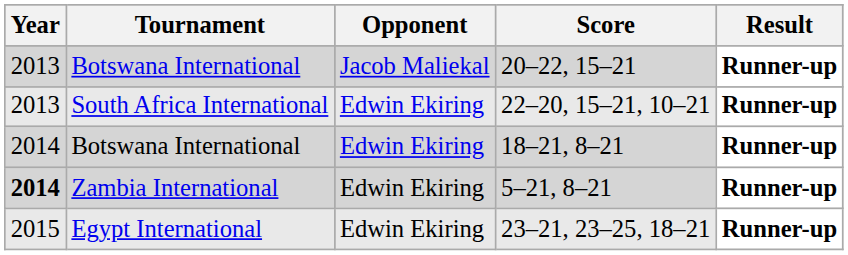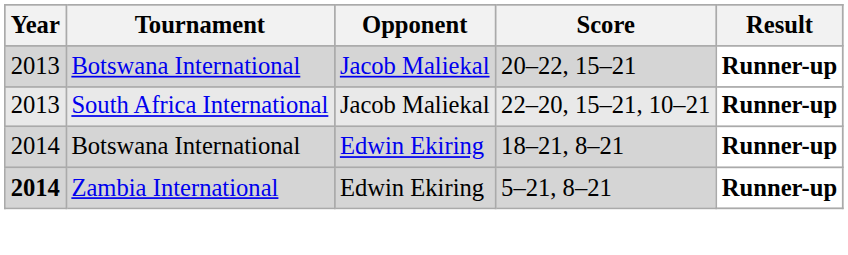 <table class="sortable wikitable" style="font-size: 90%;">
 <tr>
 <th>Year</th>
 <th>Tournament</th>
 <th>Opponent</th>
 <th>Score</th>
 <th>Result</th>
 </tr>
 <tr style="background:#D5D5D5">
 <td align="center">2013</td>
 <td align="left"><a href='#'>Botswana International</a></td>
 <td align="left"> <a href='#'>Jacob Maliekal</a></td>
 <td align="left">20–22, 15–21</td>
 <td style="text-align:left; background:white"> <strong>Runner-up</strong></td>
 </tr>
 <tr style="background:#E9E9E9">
 <td align="center">2013</td>
 <td align="left"><a href='#'>South Africa International</a></td>
-<td align="left"> <a href='#'>Edwin Ekiring</a></td>
+<td align="left"> Jacob Maliekal</td>
 <td align="left">22–20, 15–21, 10–21</td>
 <td style="text-align:left; background:white"> <strong>Runner-up</strong></td>
 </tr>
 <tr style="background:#D5D5D5">
 <td align="center">2014</td>
 <td align="left">Botswana International</td>
 <td align="left"> <a href='#'>Edwin Ekiring</a></td>
 <td align="left">18–21, 8–21</td>
 <td style="text-align:left; background:white"> <strong>Runner-up</strong></td>
 </tr>
 <tr style="background:#D5D5D5">
 <td align="center"><strong>2014</strong></td>
 <td align="left"><a href='#'>Zambia International</a></td>
 <td align="left"> Edwin Ekiring</td>
 <td align="left">5–21, 8–21</td>
 <td style="text-align:left; background:white"> <strong>Runner-up</strong></td>
 </tr>
-<tr style="background:#E9E9E9">
-<td align="center">2015</td>
-<td align="left"><a href='#'>Egypt International</a></td>
-<td align="left"> Edwin Ekiring</td>
-<td align="left">23–21, 23–25, 18–21</td>
-<td style="text-align:left; background:white"> <strong>Runner-up</strong></td>
-</tr>
 </table>
